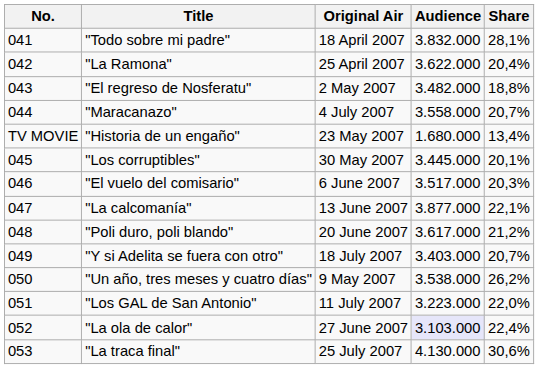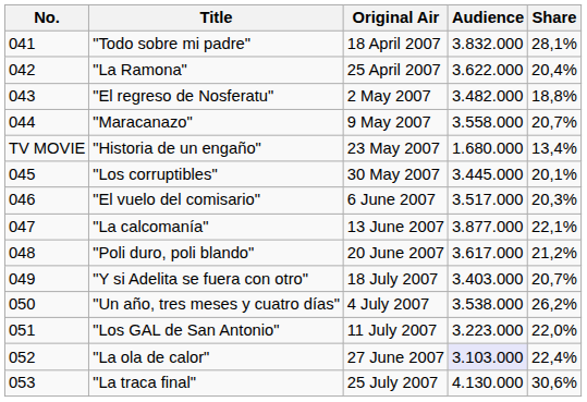 <table class="sortable wikitable" style="font-size:97%;">
 <tr>
 <th><strong>No.</strong></th>
 <th><strong>Title</strong></th>
 <th><strong>Original Air</strong></th>
 <th><strong>Audience</strong></th>
 <th><strong>Share</strong></th>
 </tr>
 <tr>
 <td>041</td>
 <td>"Todo sobre mi padre"</td>
 <td>18 April 2007</td>
 <td>3.832.000</td>
 <td>28,1%</td>
 </tr>
 <tr>
 <td>042</td>
 <td>"La Ramona"</td>
 <td>25 April 2007</td>
 <td>3.622.000</td>
 <td>20,4%</td>
 </tr>
 <tr>
 <td>043</td>
 <td>"El regreso de Nosferatu"</td>
 <td>2 May 2007</td>
 <td>3.482.000</td>
 <td>18,8%</td>
 </tr>
 <tr>
 <td>044</td>
 <td>"Maracanazo"</td>
-<td>4 July 2007</td>
+<td>9 May 2007</td>
 <td>3.558.000</td>
 <td>20,7%</td>
 </tr>
 <tr>
 <td>TV MOVIE</td>
 <td>"Historia de un engaño"</td>
 <td>23 May 2007</td>
 <td>1.680.000</td>
 <td>13,4%</td>
 </tr>
 <tr>
 <td>045</td>
 <td>"Los corruptibles"</td>
 <td>30 May 2007</td>
 <td>3.445.000</td>
 <td>20,1%</td>
 </tr>
 <tr>
 <td>046</td>
 <td>"El vuelo del comisario"</td>
 <td>6 June 2007</td>
 <td>3.517.000</td>
 <td>20,3%</td>
 </tr>
 <tr>
 <td>047</td>
 <td>"La calcomanía"</td>
 <td>13 June 2007</td>
 <td>3.877.000</td>
 <td>22,1%</td>
 </tr>
 <tr>
 <td>048</td>
 <td>"Poli duro, poli blando"</td>
 <td>20 June 2007</td>
 <td>3.617.000</td>
 <td>21,2%</td>
 </tr>
 <tr>
 <td>049</td>
 <td>"Y si Adelita se fuera con otro"</td>
 <td>18 July 2007</td>
 <td>3.403.000</td>
 <td>20,7%</td>
 </tr>
 <tr>
 <td>050</td>
 <td>"Un año, tres meses y cuatro días"</td>
-<td>9 May 2007</td>
+<td>4 July 2007</td>
 <td>3.538.000</td>
 <td>26,2%</td>
 </tr>
 <tr>
 <td>051</td>
 <td>"Los GAL de San Antonio"</td>
 <td>11 July 2007</td>
 <td>3.223.000</td>
 <td>22,0%</td>
 </tr>
 <tr>
 <td>052</td>
 <td>"La ola de calor"</td>
 <td>27 June 2007</td>
 <td style="background: lavender;">3.103.000</td>
 <td>22,4%</td>
 </tr>
 <tr>
 <td>053</td>
 <td>"La traca final"</td>
 <td>25 July 2007</td>
 <td>4.130.000</td>
 <td>30,6%</td>
 </tr>
 </table>
